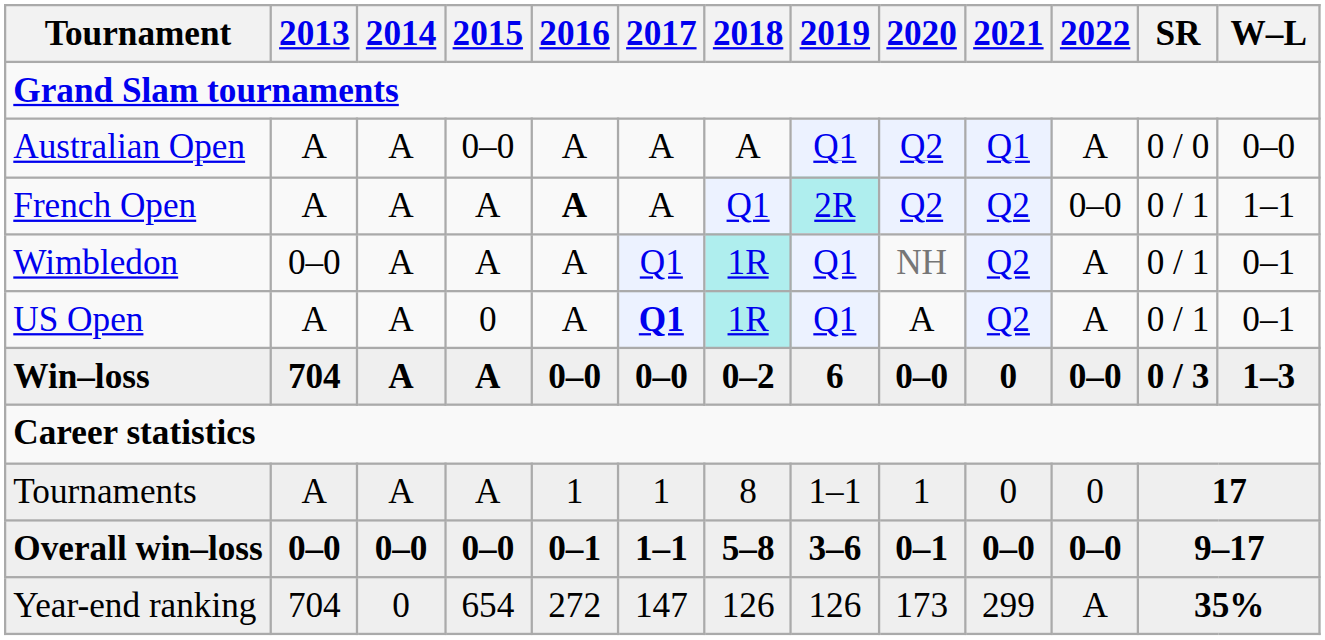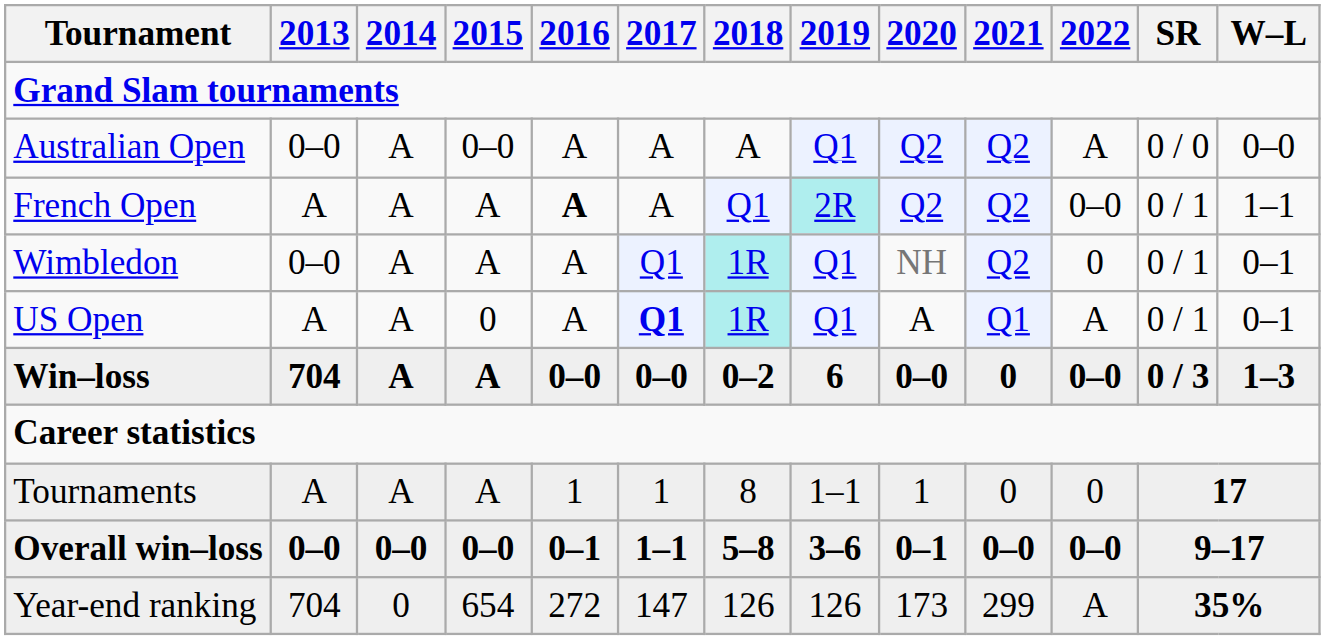 <table class=wikitable style=text-align:center;font-size:97%>
 <tr>
 <th>Tournament</th>
 <th><a href='#'>2013</a></th>
 <th><a href='#'>2014</a></th>
 <th><a href='#'>2015</a></th>
 <th><a href='#'>2016</a></th>
 <th><a href='#'>2017</a></th>
 <th><a href='#'>2018</a></th>
 <th><a href='#'>2019</a></th>
 <th><a href='#'>2020</a></th>
 <th><a href='#'>2021</a></th>
 <th><a href='#'>2022</a></th>
 <th>SR</th>
 <th width=38>W–L</th>
 </tr>
 <tr>
 <td colspan=13 align=left><strong><a href='#'>Grand Slam tournaments</a></strong></td>
 </tr>
 <tr>
 <td align=left><a href='#'>Australian Open</a></td>
-<td>A</td>
+<td>0–0</td>
 <td>A</td>
 <td>0–0</td>
 <td>A</td>
 <td>A</td>
 <td>A</td>
 <td bgcolor=ecf2ff><a href='#'>Q1</a></td>
 <td bgcolor=ecf2ff><a href='#'>Q2</a></td>
-<td bgcolor=ecf2ff><a href='#'>Q1</a></td>
+<td bgcolor=ecf2ff><a href='#'>Q2</a></td>
 <td>A</td>
 <td>0 / 0</td>
 <td>0–0</td>
 </tr>
 <tr>
 <td align=left><a href='#'>French Open</a></td>
 <td>A</td>
 <td>A</td>
 <td>A</td>
 <td><strong>A</strong></td>
 <td>A</td>
 <td bgcolor=ecf2ff><a href='#'>Q1</a></td>
 <td bgcolor=afeeee><a href='#'>2R</a></td>
 <td bgcolor=ecf2ff><a href='#'>Q2</a></td>
 <td bgcolor=ecf2ff><a href='#'>Q2</a></td>
 <td>0–0</td>
 <td>0 / 1</td>
 <td>1–1</td>
 </tr>
 <tr>
 <td align=left><a href='#'>Wimbledon</a></td>
 <td>0–0</td>
 <td>A</td>
 <td>A</td>
 <td>A</td>
 <td bgcolor=ecf2ff><a href='#'>Q1</a></td>
 <td bgcolor=afeeee><a href='#'>1R</a></td>
 <td bgcolor=ecf2ff><a href='#'>Q1</a></td>
 <td style="color:#767676">NH</td>
 <td bgcolor=ecf2ff><a href='#'>Q2</a></td>
-<td>A</td>
+<td>0</td>
 <td>0 / 1</td>
 <td>0–1</td>
 </tr>
 <tr>
 <td align=left><a href='#'>US Open</a></td>
 <td>A</td>
 <td>A</td>
 <td>0</td>
 <td>A</td>
 <td bgcolor=ecf2ff><strong><a href='#'>Q1</a></strong></td>
 <td bgcolor=afeeee><a href='#'>1R</a></td>
 <td bgcolor=ecf2ff><a href='#'>Q1</a></td>
 <td>A</td>
-<td bgcolor=ecf2ff><a href='#'>Q2</a></td>
+<td bgcolor=ecf2ff><a href='#'>Q1</a></td>
 <td>A</td>
 <td>0 / 1</td>
 <td>0–1</td>
 </tr>
 <tr style="font-weight:bold; background:#efefef;">
 <td style=text-align:left>Win–loss</td>
 <td>704</td>
 <td>A</td>
 <td>A</td>
 <td>0–0</td>
 <td>0–0</td>
 <td>0–2</td>
 <td>6</td>
 <td>0–0</td>
 <td>0</td>
 <td>0–0</td>
 <td>0 / 3</td>
 <td>1–3</td>
 </tr>
 <tr>
 <td colspan=13 align=left><strong>Career statistics</strong></td>
 </tr>
 <tr bgcolor="efefef">
 <td align=left>Tournaments</td>
 <td>A</td>
 <td>A</td>
 <td>A</td>
 <td>1</td>
 <td>1</td>
 <td>8</td>
 <td>1–1</td>
 <td>1</td>
 <td>0</td>
 <td>0</td>
 <td colspan="2"><strong>17</strong></td>
 </tr>
 <tr style="font-weight:bold; background:#efefef;">
 <td style="text-align:left;">Overall win–loss</td>
 <td>0–0</td>
 <td>0–0</td>
 <td>0–0</td>
 <td>0–1</td>
 <td>1–1</td>
 <td>5–8</td>
 <td>3–6</td>
 <td>0–1</td>
 <td>0–0</td>
 <td>0–0</td>
 <td colspan="2">9–17</td>
 </tr>
 <tr bgcolor="efefef">
 <td align=left>Year-end ranking</td>
 <td>704</td>
 <td>0</td>
 <td>654</td>
 <td>272</td>
 <td>147</td>
 <td>126</td>
 <td>126</td>
 <td>173</td>
 <td>299</td>
 <td>A</td>
 <td colspan="2"><strong>35%</strong></td>
 </tr>
 </table>
